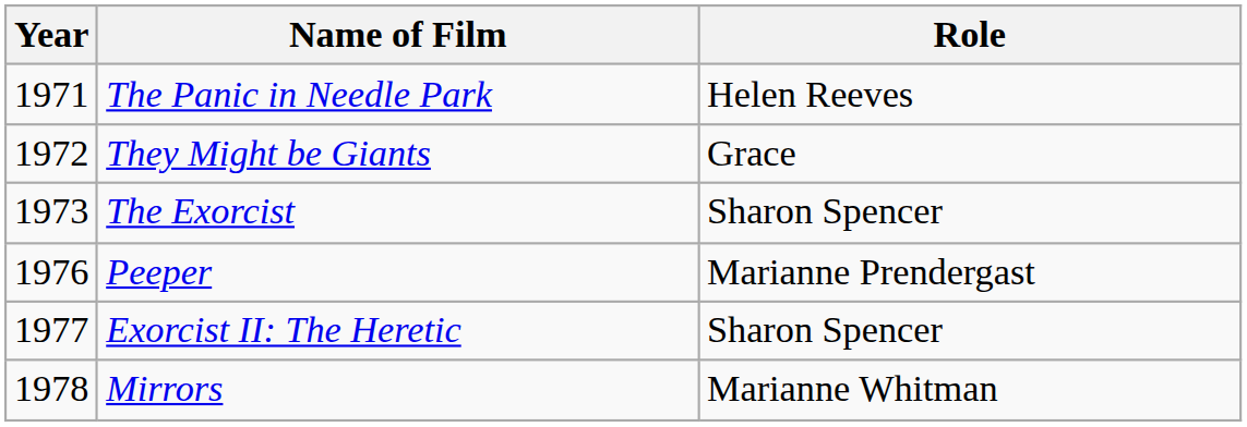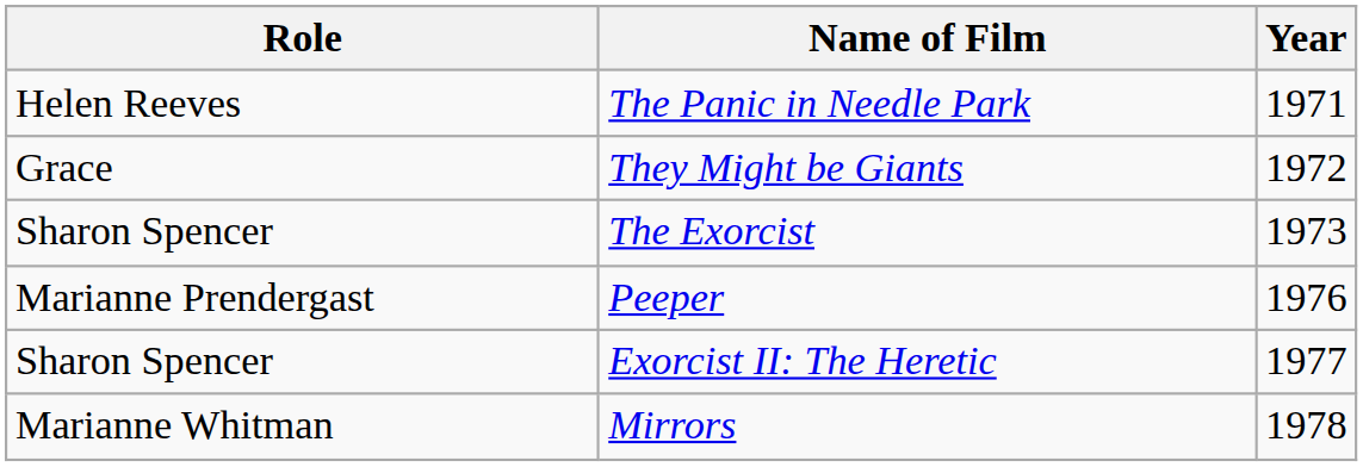 <table class="wikitable">
 <tr>
+<th scope="col" width="225">Role</th>
+<th scope="col" width="250">Name of Film</th>
 <th scope="col" width="32">Year</th>
-<th scope="col" width="250">Name of Film</th>
-<th scope="col" width="225">Role</th>
 </tr>
 <tr>
+<td>Helen Reeves</td>
+<td><em><a href='#'>The Panic in Needle Park</a></em></td>
 <td>1971</td>
-<td><em><a href='#'>The Panic in Needle Park</a></em></td>
-<td>Helen Reeves</td>
 </tr>
 <tr>
+<td>Grace</td>
+<td><em><a href='#'>They Might be Giants</a></em></td>
 <td>1972</td>
-<td><em><a href='#'>They Might be Giants</a></em></td>
-<td>Grace</td>
 </tr>
 <tr>
+<td>Sharon Spencer</td>
+<td><em><a href='#'>The Exorcist</a></em></td>
 <td>1973</td>
-<td><em><a href='#'>The Exorcist</a></em></td>
-<td>Sharon Spencer</td>
 </tr>
 <tr>
+<td>Marianne Prendergast</td>
+<td><em><a href='#'>Peeper</a></em></td>
 <td>1976</td>
-<td><em><a href='#'>Peeper</a></em></td>
-<td>Marianne Prendergast</td>
 </tr>
 <tr>
+<td>Sharon Spencer</td>
+<td><em><a href='#'>Exorcist II: The Heretic</a></em></td>
 <td>1977</td>
-<td><em><a href='#'>Exorcist II: The Heretic</a></em></td>
-<td>Sharon Spencer</td>
 </tr>
 <tr>
+<td>Marianne Whitman</td>
+<td><em><a href='#'>Mirrors</a></em></td>
 <td>1978</td>
-<td><em><a href='#'>Mirrors</a></em></td>
-<td>Marianne Whitman</td>
 </tr>
 </table>
